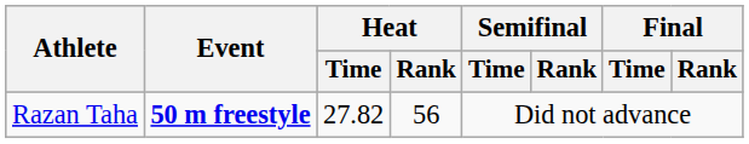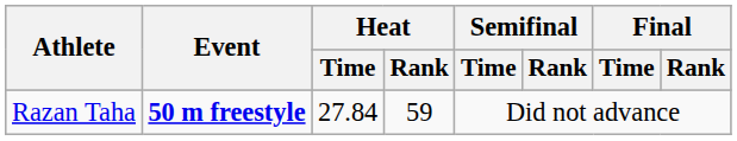 <table class=wikitable style=font-size:90%>
 <tr>
 <th rowspan="2">Athlete</th>
 <th rowspan="2">Event</th>
 <th colspan="2">Heat</th>
 <th colspan="2">Semifinal</th>
 <th colspan="2">Final</th>
 </tr>
 <tr style="font-size:95%">
 <th>Time</th>
 <th>Rank</th>
 <th>Time</th>
 <th>Rank</th>
 <th>Time</th>
 <th>Rank</th>
 </tr>
 <tr align=center>
 <td align=left><a href='#'>Razan Taha</a></td>
 <td align=left><strong><a href='#'>50 m freestyle</a></strong></td>
-<td>27.82</td>
-<td>56</td>
+<td>27.84</td>
+<td>59</td>
 <td colspan=4>Did not advance</td>
 </tr>
 </table>
